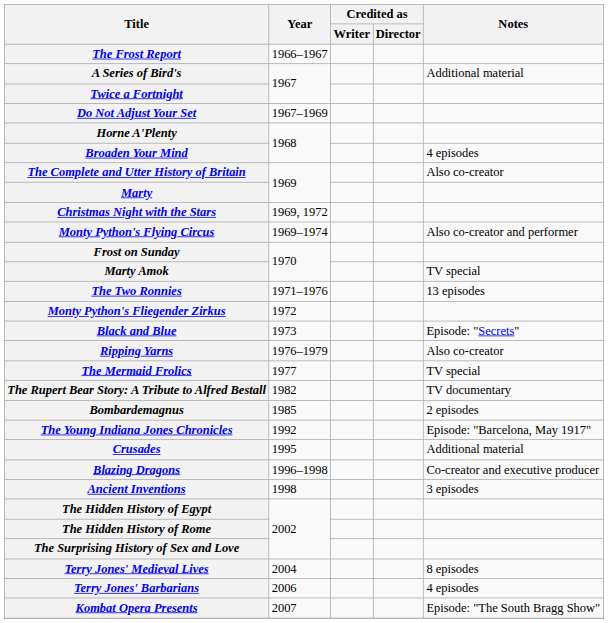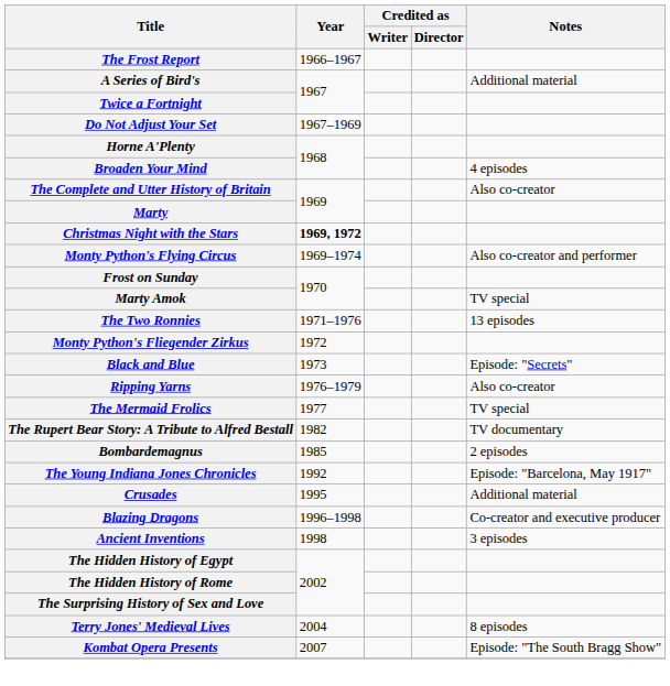 <table class="wikitable sortable plainrowheaders" width="">
 <tr>
 <th rowspan="2" scope="col">Title</th>
 <th rowspan="2" scope="col">Year</th>
 <th colspan="2" scope="col">Credited as</th>
 <th rowspan="2" scope="col">Notes</th>
 </tr>
 <tr>
 <th scope="col">Writer</th>
 <th scope="col">Director</th>
 </tr>
 <tr>
 <th scope="row"><em><a href='#'>The Frost Report</a></em></th>
 <td>1966–1967</td>
 <td></td>
 <td></td>
 <td></td>
 </tr>
 <tr>
 <th scope="row"><em>A Series of Bird's</em></th>
 <td rowspan="2">1967</td>
 <td></td>
 <td></td>
 <td>Additional material</td>
 </tr>
 <tr>
 <th scope="row"><em><a href='#'>Twice a Fortnight</a></em></th>
 <td></td>
 <td></td>
 <td></td>
 </tr>
 <tr>
 <th scope="row"><em><a href='#'>Do Not Adjust Your Set</a></em></th>
 <td>1967–1969</td>
 <td></td>
 <td></td>
 <td></td>
 </tr>
 <tr>
 <th scope="row"><em>Horne A'Plenty</em></th>
 <td rowspan="2">1968</td>
 <td></td>
 <td></td>
 <td></td>
 </tr>
 <tr>
 <th scope="row"><em><a href='#'>Broaden Your Mind</a></em></th>
 <td></td>
 <td></td>
 <td>4 episodes</td>
 </tr>
 <tr>
 <th scope="row"><em><a href='#'>The Complete and Utter History of Britain</a></em></th>
 <td rowspan="2">1969</td>
 <td></td>
 <td></td>
 <td>Also co-creator</td>
 </tr>
 <tr>
 <th scope="row"><em><a href='#'>Marty</a></em></th>
 <td></td>
 <td></td>
 <td></td>
 </tr>
 <tr>
 <th scope="row"><em><a href='#'>Christmas Night with the Stars</a></em></th>
-<td>1969, 1972</td>
+<td><strong>1969, 1972</strong></td>
 <td></td>
 <td></td>
 <td></td>
 </tr>
 <tr>
 <th scope="row"><em><a href='#'>Monty Python's Flying Circus</a></em></th>
 <td>1969–1974</td>
 <td></td>
 <td></td>
 <td>Also co-creator and performer</td>
 </tr>
 <tr>
 <th scope="row"><em>Frost on Sunday</em></th>
 <td rowspan="2">1970</td>
 <td></td>
 <td></td>
 <td></td>
 </tr>
 <tr>
 <th scope="row"><em>Marty Amok</em></th>
 <td></td>
 <td></td>
 <td>TV special</td>
 </tr>
 <tr>
 <th scope="row"><em><a href='#'>The Two Ronnies</a></em></th>
 <td>1971–1976</td>
 <td></td>
 <td></td>
 <td>13 episodes</td>
 </tr>
 <tr>
 <th scope="row"><em><a href='#'>Monty Python's Fliegender Zirkus</a></em></th>
 <td>1972</td>
 <td></td>
 <td></td>
 <td></td>
 </tr>
 <tr>
 <th scope="row"><em><a href='#'>Black and Blue</a></em></th>
 <td>1973</td>
 <td></td>
 <td></td>
 <td>Episode: "<a href='#'>Secrets</a>"</td>
 </tr>
 <tr>
 <th scope="row"><em><a href='#'>Ripping Yarns</a></em></th>
 <td>1976–1979</td>
 <td></td>
 <td></td>
 <td>Also co-creator</td>
 </tr>
 <tr>
 <th scope="row"><em><a href='#'>The Mermaid Frolics</a></em></th>
 <td>1977</td>
 <td></td>
 <td></td>
 <td>TV special</td>
 </tr>
 <tr>
 <th scope="row"><em>The Rupert Bear Story: A Tribute to Alfred Bestall</em></th>
 <td>1982</td>
 <td></td>
 <td></td>
 <td>TV documentary</td>
 </tr>
 <tr>
 <th scope="row"><em>Bombardemagnus</em></th>
 <td>1985</td>
 <td></td>
 <td></td>
 <td>2 episodes</td>
 </tr>
 <tr>
 <th scope="row"><em><a href='#'>The Young Indiana Jones Chronicles</a></em></th>
 <td>1992</td>
 <td></td>
 <td></td>
 <td>Episode: "Barcelona, May 1917"</td>
 </tr>
 <tr>
 <th scope="row"><em><a href='#'>Crusades</a></em></th>
 <td>1995</td>
 <td></td>
 <td></td>
 <td>Additional material</td>
 </tr>
 <tr>
 <th scope="row"><em><a href='#'>Blazing Dragons</a></em></th>
 <td>1996–1998</td>
 <td></td>
 <td></td>
 <td>Co-creator and executive producer</td>
 </tr>
 <tr>
 <th scope="row"><em><a href='#'>Ancient Inventions</a></em></th>
 <td>1998</td>
 <td></td>
 <td></td>
 <td>3 episodes</td>
 </tr>
 <tr>
 <th scope="row"><em>The Hidden History of Egypt</em></th>
 <td rowspan="3">2002</td>
 <td></td>
 <td></td>
 <td></td>
 </tr>
 <tr>
 <th scope="row"><em>The Hidden History of Rome</em></th>
 <td></td>
 <td></td>
 <td></td>
 </tr>
 <tr>
 <th scope="row"><em>The Surprising History of Sex and Love</em></th>
 <td></td>
 <td></td>
 <td></td>
 </tr>
 <tr>
 <th scope="row"><em><a href='#'>Terry Jones' Medieval Lives</a></em></th>
 <td>2004</td>
 <td></td>
 <td></td>
 <td>8 episodes</td>
 </tr>
 <tr>
-<th scope="row"><em><a href='#'>Terry Jones' Barbarians</a></em></th>
-<td>2006</td>
-<td></td>
-<td></td>
-<td>4 episodes</td>
-</tr>
-<tr>
 <th scope="row"><em><a href='#'>Kombat Opera Presents</a></em></th>
 <td>2007</td>
 <td></td>
 <td></td>
 <td>Episode: "The South Bragg Show"</td>
 </tr>
 <tr>
 </tr>
 </table>
